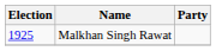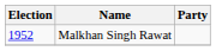 <table class="wikitable sortable">
 <tr>
 <th>Election</th>
 <th>Name</th>
 <th colspan="2">Party</th>
 </tr>
 <tr>
-<td><a href='#'>1925</a></td>
+<td><a href='#'>1952</a></td>
 <td>Malkhan Singh Rawat</td>
 <td></td>
 </tr>
 <tr>
 </tr>
 </table>
